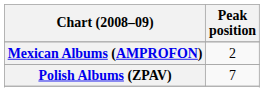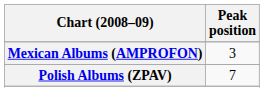 <table class="wikitable sortable plainrowheaders" style="text-align:center">
 <tr>
 <th scope="col">Chart (2008–09)</th>
 <th scope="col">Peak<br> position</th>
 </tr>
 <tr>
 </tr>
 <tr>
 </tr>
 <tr>
 </tr>
 <tr>
 </tr>
 <tr>
 </tr>
 <tr>
 </tr>
 <tr>
 </tr>
 <tr>
 <th scope="row"><a href='#'>Mexican Albums</a> (<a href='#'>AMPROFON</a>)</th>
-<td>2</td>
+<td>3</td>
 </tr>
 <tr>
 </tr>
 <tr>
 </tr>
 <tr>
 <th scope="row"><a href='#'>Polish Albums</a> (ZPAV)</th>
 <td>7</td>
 </tr>
 <tr>
 </tr>
 <tr>
 </tr>
 <tr>
 </tr>
 <tr>
 </tr>
 <tr>
 </tr>
 <tr>
 </tr>
 <tr>
 </tr>
 <tr>
 </tr>
 </table>
